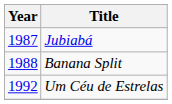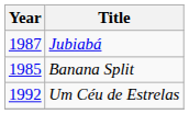 <table class="wikitable">
 <tr>
 <th>Year</th>
 <th>Title</th>
 </tr>
 <tr>
 <td><a href='#'>1987</a></td>
 <td><em><a href='#'>Jubiabá</a></em></td>
 </tr>
 <tr>
-<td><a href='#'>1988</a></td>
+<td><a href='#'>1985</a></td>
 <td><em>Banana Split</em></td>
 </tr>
 <tr>
 <td><a href='#'>1992</a></td>
 <td><em>Um Céu de Estrelas</em></td>
 </tr>
 <tr>
 </tr>
 </table>
